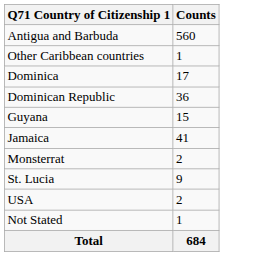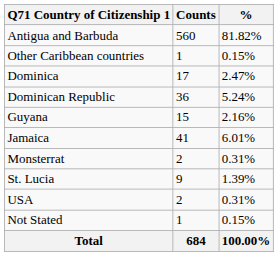 <table class="wikitable sortable">
 <tr>
 <th>Q71 Country of Citizenship 1</th>
 <th>Counts</th>
+<th>%</th>
 </tr>
 <tr>
 <td>Antigua and Barbuda</td>
 <td>560</td>
+<td>81.82%</td>
 </tr>
 <tr>
 <td>Other Caribbean countries</td>
 <td>1</td>
+<td>0.15%</td>
 </tr>
 <tr>
 <td>Dominica</td>
 <td>17</td>
+<td>2.47%</td>
 </tr>
 <tr>
 <td>Dominican Republic</td>
 <td>36</td>
+<td>5.24%</td>
 </tr>
 <tr>
 <td>Guyana</td>
 <td>15</td>
+<td>2.16%</td>
 </tr>
 <tr>
 <td>Jamaica</td>
 <td>41</td>
+<td>6.01%</td>
 </tr>
 <tr>
 <td>Monsterrat</td>
 <td>2</td>
+<td>0.31%</td>
 </tr>
 <tr>
 <td>St. Lucia</td>
 <td>9</td>
+<td>1.39%</td>
 </tr>
 <tr>
 <td>USA</td>
 <td>2</td>
+<td>0.31%</td>
 </tr>
 <tr>
 <td>Not Stated</td>
 <td>1</td>
+<td>0.15%</td>
 </tr>
 <tr>
 <th>Total</th>
 <th>684</th>
+<th>100.00%</th>
 </tr>
 </table>
